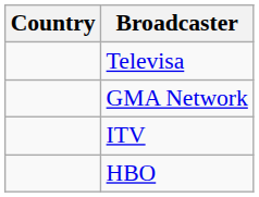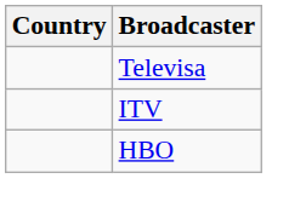 <table class="wikitable">
 <tr>
 <th align=center>Country</th>
 <th align=center>Broadcaster</th>
 </tr>
 <tr>
 <td></td>
 <td><a href='#'>Televisa</a></td>
 </tr>
 <tr>
 <td></td>
-<td><a href='#'>GMA Network</a></td>
-</tr>
-<tr>
-<td></td>
 <td><a href='#'>ITV</a></td>
 </tr>
 <tr>
 <td></td>
 <td><a href='#'>HBO</a></td>
 </tr>
 </table>
